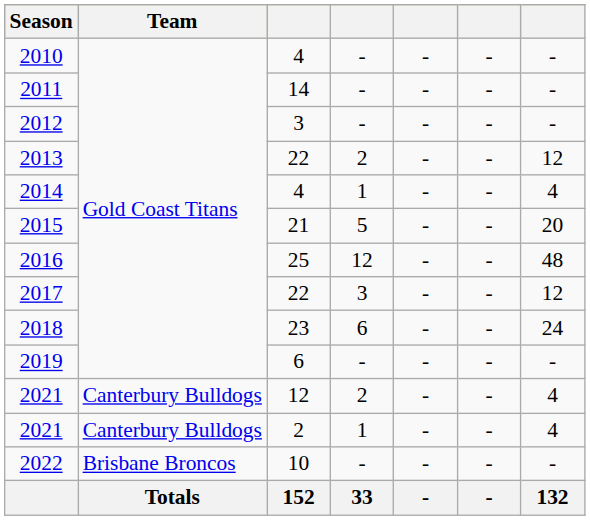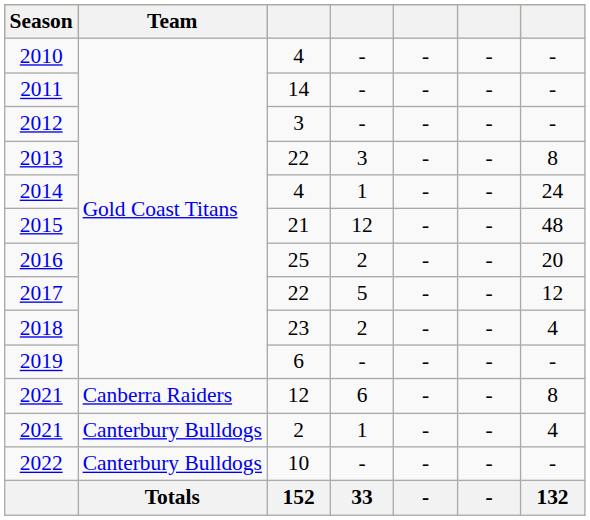 <table class="wikitable" style="border-collapse:collapse;text-align:center">
 <tr bgcolor=#bdb76b>
 <th>Season</th>
 <th>Team</th>
 <th width="40"></th>
 <th width="40"></th>
 <th width="40"></th>
 <th width="40"></th>
 <th width="40"></th>
 </tr>
 <tr>
 <td><a href='#'>2010</a></td>
 <td rowspan="10" style="text-align:left;"> <a href='#'>Gold Coast Titans</a></td>
 <td>4</td>
 <td>-</td>
 <td>-</td>
 <td>-</td>
 <td>-</td>
 </tr>
 <tr>
 <td><a href='#'>2011</a></td>
 <td>14</td>
 <td>-</td>
 <td>-</td>
 <td>-</td>
 <td>-</td>
 </tr>
 <tr>
 <td><a href='#'>2012</a></td>
 <td>3</td>
 <td>-</td>
 <td>-</td>
 <td>-</td>
 <td>-</td>
 </tr>
 <tr>
 <td><a href='#'>2013</a></td>
 <td>22</td>
-<td>2</td>
+<td>3</td>
 <td>-</td>
 <td>-</td>
-<td>12</td>
+<td>8</td>
 </tr>
 <tr>
 <td><a href='#'>2014</a></td>
 <td>4</td>
 <td>1</td>
 <td>-</td>
 <td>-</td>
-<td>4</td>
+<td>24</td>
 </tr>
 <tr>
 <td><a href='#'>2015</a></td>
 <td>21</td>
-<td>5</td>
-<td>-</td>
-<td>-</td>
-<td>20</td>
-</tr>
-<tr>
-<td><a href='#'>2016</a></td>
-<td>25</td>
 <td>12</td>
 <td>-</td>
 <td>-</td>
 <td>48</td>
 </tr>
 <tr>
+<td><a href='#'>2016</a></td>
+<td>25</td>
+<td>2</td>
+<td>-</td>
+<td>-</td>
+<td>20</td>
+</tr>
+<tr>
 <td><a href='#'>2017</a></td>
 <td>22</td>
-<td>3</td>
+<td>5</td>
 <td>-</td>
 <td>-</td>
 <td>12</td>
 </tr>
 <tr>
 <td><a href='#'>2018</a></td>
 <td>23</td>
-<td>6</td>
+<td>2</td>
 <td>-</td>
 <td>-</td>
-<td>24</td>
+<td>4</td>
 </tr>
 <tr>
 <td><a href='#'>2019</a></td>
 <td>6</td>
 <td>-</td>
 <td>-</td>
 <td>-</td>
 <td>-</td>
 </tr>
 <tr>
 <td><a href='#'>2021</a></td>
-<td style="text-align:left;"> <a href='#'>Canterbury Bulldogs</a></td>
+<td style="text-align:left;"> <a href='#'>Canberra Raiders</a></td>
 <td>12</td>
-<td>2</td>
+<td>6</td>
 <td>-</td>
 <td>-</td>
-<td>4</td>
+<td>8</td>
 </tr>
 <tr>
 <td><a href='#'>2021</a></td>
 <td style="text-align:left;"> <a href='#'>Canterbury Bulldogs</a></td>
 <td>2</td>
 <td>1</td>
 <td>-</td>
 <td>-</td>
 <td>4</td>
 </tr>
 <tr>
 <td><a href='#'>2022</a></td>
-<td style="text-align:left;"> <a href='#'>Brisbane Broncos</a></td>
+<td style="text-align:left;"> <a href='#'>Canterbury Bulldogs</a></td>
 <td>10</td>
 <td>-</td>
 <td>-</td>
 <td>-</td>
 <td>-</td>
 </tr>
 <tr>
 <th></th>
 <th>Totals</th>
 <th>152</th>
 <th>33</th>
 <th>-</th>
 <th>-</th>
 <th>132</th>
 </tr>
 </table>
